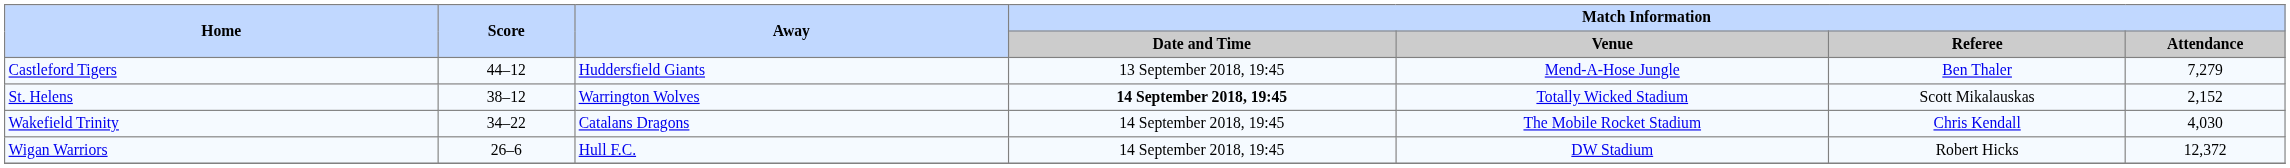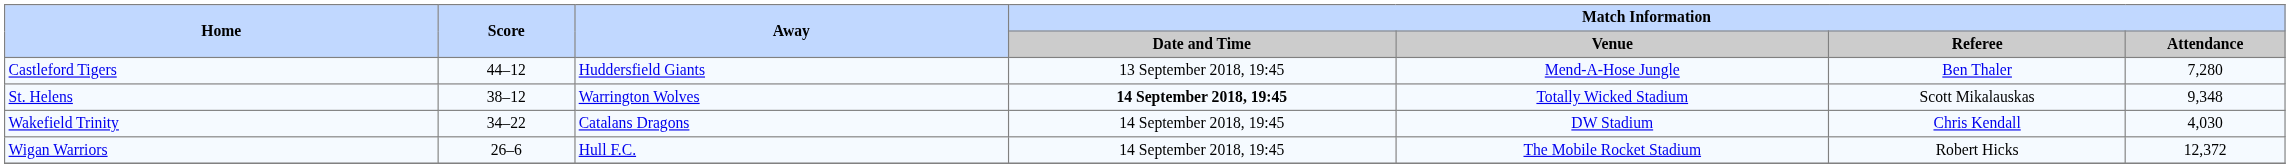 <table border=1 style="border-collapse:collapse; font-size:85%; text-align:center;" cellpadding=3 cellspacing=0 width=100%>
 <tr bgcolor=#C1D8FF>
 <th rowspan=2 width=19%>Home</th>
 <th rowspan=2 width=6%>Score</th>
 <th rowspan=2 width=19%>Away</th>
 <th colspan=6>Match Information</th>
 </tr>
 <tr bgcolor=#CCCCCC>
 <th width=17%>Date and Time</th>
 <th width=19%>Venue</th>
 <th width=13%>Referee</th>
 <th width=7%>Attendance</th>
 </tr>
 <tr bgcolor=#F5FAFF>
 <td align=left> <a href='#'>Castleford Tigers</a></td>
 <td>44–12</td>
 <td align=left> <a href='#'>Huddersfield Giants</a></td>
 <td>13 September 2018, 19:45</td>
 <td><a href='#'>Mend-A-Hose Jungle</a></td>
 <td><a href='#'>Ben Thaler</a></td>
-<td>7,279</td>
+<td>7,280</td>
 </tr>
 <tr bgcolor=#F5FAFF>
 <td align=left> <a href='#'>St. Helens</a></td>
 <td>38–12</td>
 <td align=left> <a href='#'>Warrington Wolves</a></td>
 <td><strong>14 September 2018, 19:45</strong></td>
 <td><a href='#'>Totally Wicked Stadium</a></td>
 <td>Scott Mikalauskas</td>
-<td>2,152</td>
+<td>9,348</td>
 </tr>
 <tr bgcolor=#F5FAFF>
 <td align=left> <a href='#'>Wakefield Trinity</a></td>
 <td>34–22</td>
 <td align=left> <a href='#'>Catalans Dragons</a></td>
 <td>14 September 2018, 19:45</td>
-<td><a href='#'>The Mobile Rocket Stadium</a></td>
+<td><a href='#'>DW Stadium</a></td>
 <td><a href='#'>Chris Kendall</a></td>
 <td>4,030</td>
 </tr>
 <tr bgcolor=#F5FAFF>
 <td align=left> <a href='#'>Wigan Warriors</a></td>
 <td>26–6</td>
 <td align=left> <a href='#'>Hull F.C.</a></td>
 <td>14 September 2018, 19:45</td>
-<td><a href='#'>DW Stadium</a></td>
+<td><a href='#'>The Mobile Rocket Stadium</a></td>
 <td>Robert Hicks</td>
 <td>12,372</td>
 </tr>
 <tr bgcolor=#F5FAFF>
 </tr>
 </table>
